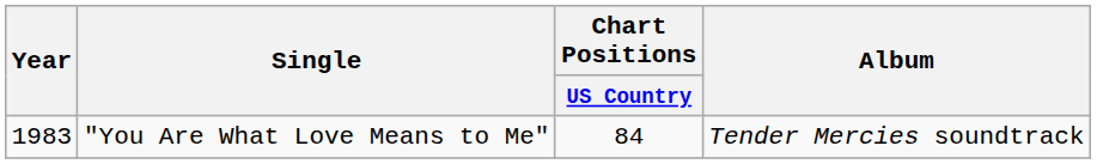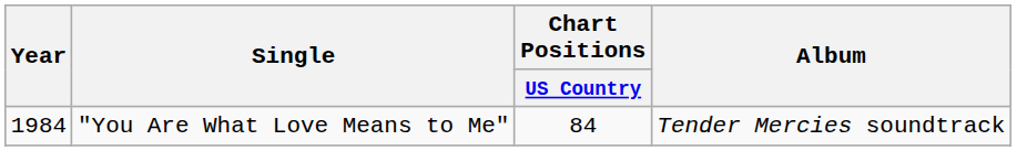 <table class="wikitable">
 <tr>
 <th rowspan="2">Year</th>
 <th rowspan="2">Single</th>
 <th colspan="1">Chart Positions</th>
 <th rowspan="2">Album</th>
 </tr>
 <tr>
 <th width="50"><small><a href='#'>US Country</a></small></th>
 </tr>
 <tr>
-<td>1983</td>
+<td>1984</td>
 <td>"You Are What Love Means to Me"</td>
 <td align="center">84</td>
 <td><em>Tender Mercies</em> soundtrack</td>
 </tr>
 </table>
